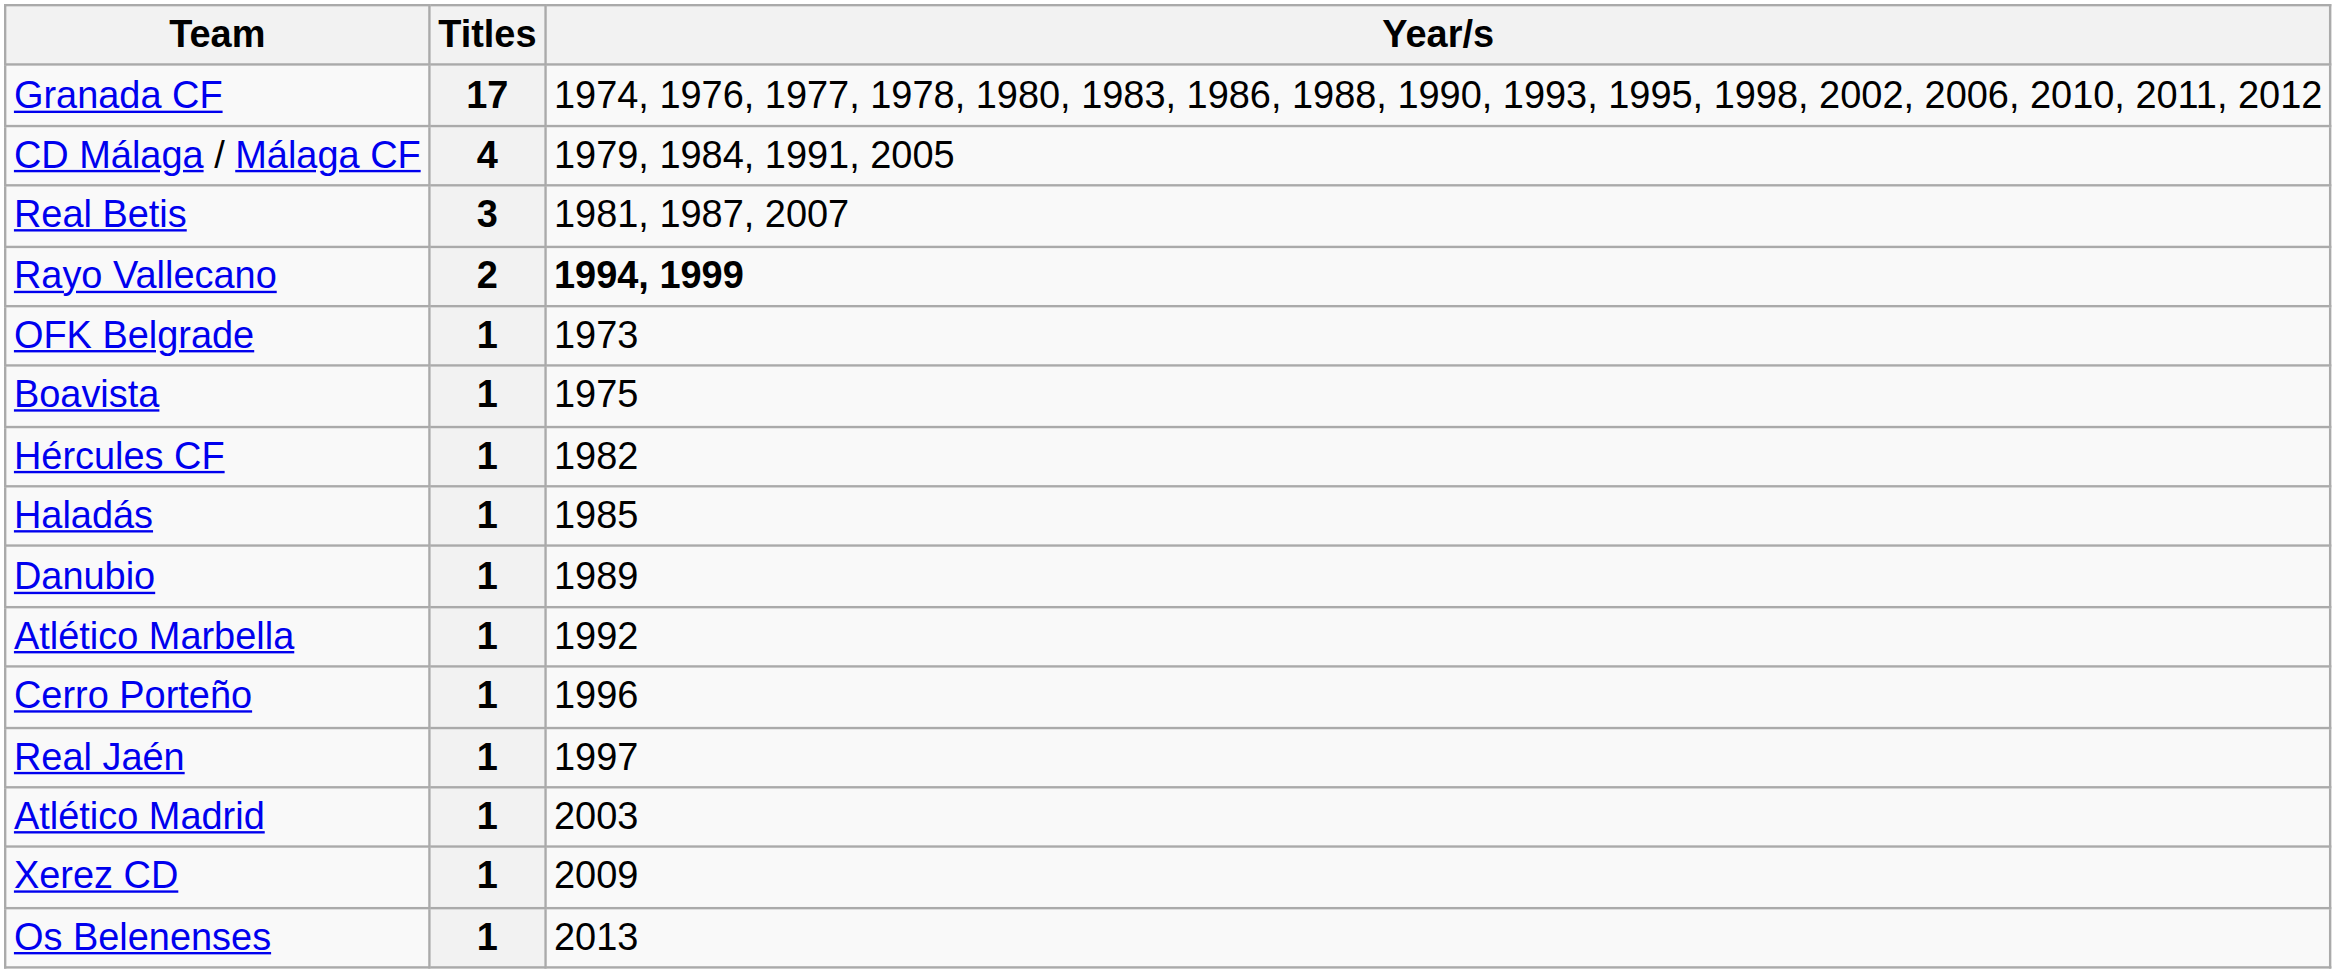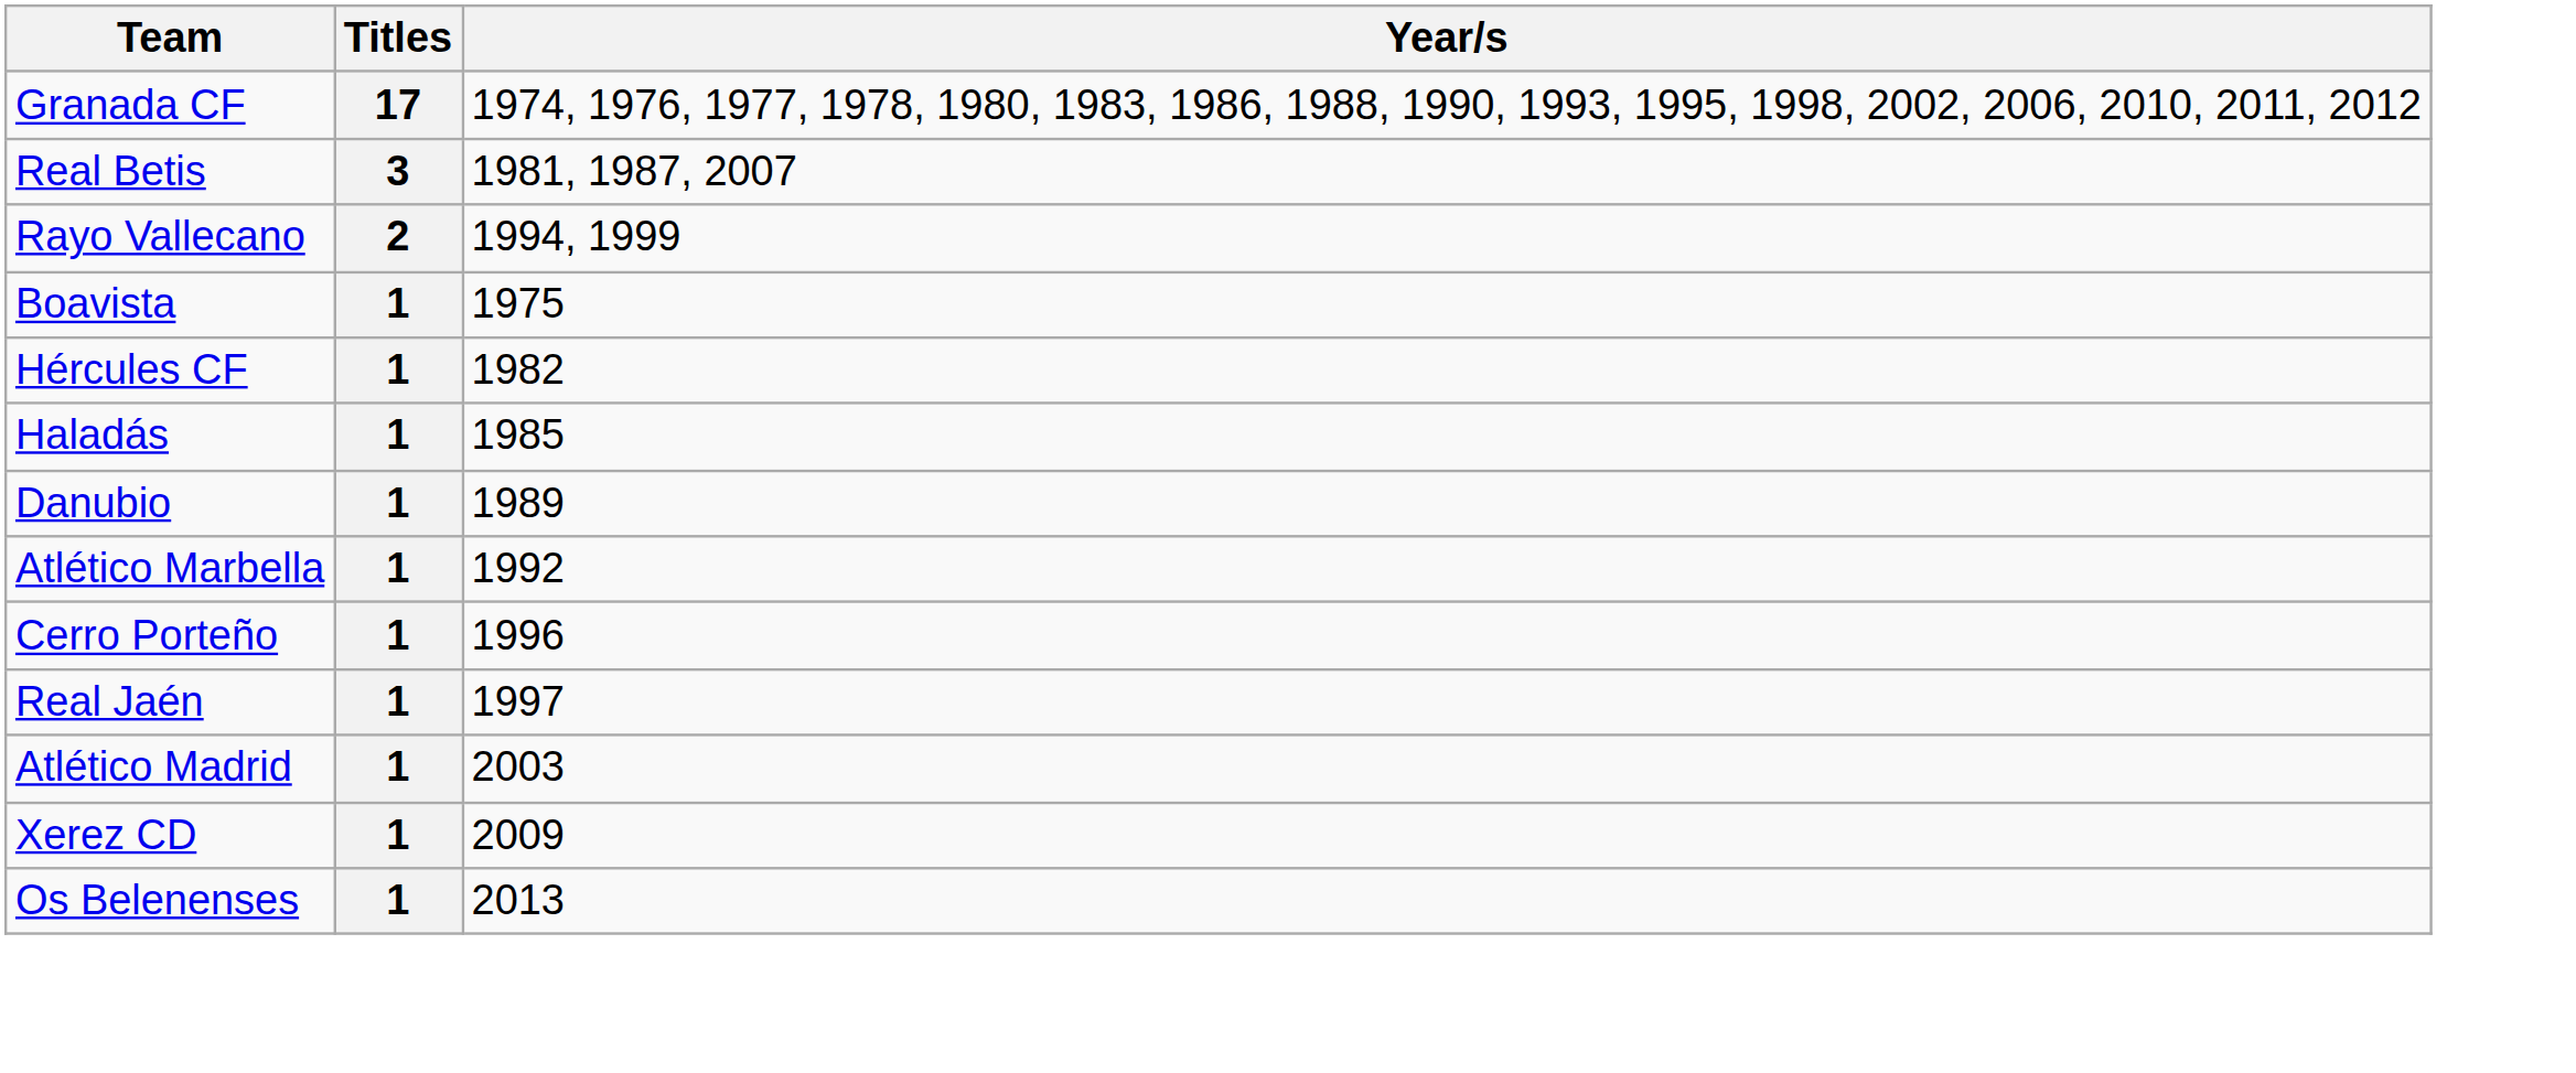 <table class="wikitable">
 <tr>
 <th>Team</th>
 <th>Titles</th>
 <th>Year/s</th>
 </tr>
 <tr>
 <td> <a href='#'>Granada CF</a></td>
 <th><strong>17</strong></th>
 <td>1974, 1976, 1977, 1978, 1980, 1983, 1986, 1988, 1990, 1993, 1995, 1998, 2002, 2006, 2010, 2011, 2012</td>
 </tr>
 <tr>
-<td> <a href='#'>CD Málaga</a> / <a href='#'>Málaga CF</a></td>
-<th><strong>4</strong></th>
-<td>1979, 1984, 1991, 2005</td>
-</tr>
-<tr>
 <td> <a href='#'>Real Betis</a></td>
 <th><strong>3</strong></th>
 <td>1981, 1987, 2007</td>
 </tr>
 <tr>
 <td> <a href='#'>Rayo Vallecano</a></td>
 <th><strong>2</strong></th>
-<td><strong>1994, 1999</strong></td>
-</tr>
-<tr>
-<td> <a href='#'>OFK Belgrade</a></td>
-<th><strong>1</strong></th>
-<td>1973</td>
+<td>1994, 1999</td>
 </tr>
 <tr>
 <td> <a href='#'>Boavista</a></td>
 <th><strong>1</strong></th>
 <td>1975</td>
 </tr>
 <tr>
 <td> <a href='#'>Hércules CF</a></td>
 <th><strong>1</strong></th>
 <td>1982</td>
 </tr>
 <tr>
 <td> <a href='#'>Haladás</a></td>
 <th><strong>1</strong></th>
 <td>1985</td>
 </tr>
 <tr>
 <td> <a href='#'>Danubio</a></td>
 <th><strong>1</strong></th>
 <td>1989</td>
 </tr>
 <tr>
 <td> <a href='#'>Atlético Marbella</a></td>
 <th><strong>1</strong></th>
 <td>1992</td>
 </tr>
 <tr>
 <td> <a href='#'>Cerro Porteño</a></td>
 <th><strong>1</strong></th>
 <td>1996</td>
 </tr>
 <tr>
 <td> <a href='#'>Real Jaén</a></td>
 <th><strong>1</strong></th>
 <td>1997</td>
 </tr>
 <tr>
 <td> <a href='#'>Atlético Madrid</a></td>
 <th><strong>1</strong></th>
 <td>2003</td>
 </tr>
 <tr>
 <td> <a href='#'>Xerez CD</a></td>
 <th><strong>1</strong></th>
 <td>2009</td>
 </tr>
 <tr>
 <td> <a href='#'>Os Belenenses</a></td>
 <th><strong>1</strong></th>
 <td>2013</td>
 </tr>
 </table>
